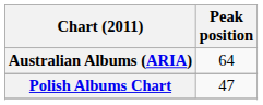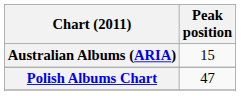 <table class="wikitable sortable plainrowheaders" style="text-align:center">
 <tr>
 <th scope="col">Chart (2011)</th>
 <th scope="col">Peak<br>position</th>
 </tr>
 <tr>
 <th scope="row">Australian Albums (<a href='#'>ARIA</a>)</th>
-<td>64</td>
+<td>15</td>
 </tr>
 <tr>
 </tr>
 <tr>
 </tr>
 <tr>
 </tr>
 <tr>
 </tr>
 <tr>
 </tr>
 <tr>
 </tr>
 <tr>
 </tr>
 <tr>
 </tr>
 <tr>
 </tr>
 <tr>
 </tr>
 <tr>
 </tr>
 <tr>
 </tr>
 <tr>
 <th scope="row"><a href='#'>Polish Albums Chart</a></th>
 <td>47</td>
 </tr>
 <tr>
 </tr>
 <tr>
 </tr>
 <tr>
 </tr>
 <tr>
 </tr>
 <tr>
 </tr>
 <tr>
 </tr>
 <tr>
 </tr>
 <tr>
 </tr>
 <tr>
 </tr>
 </table>
